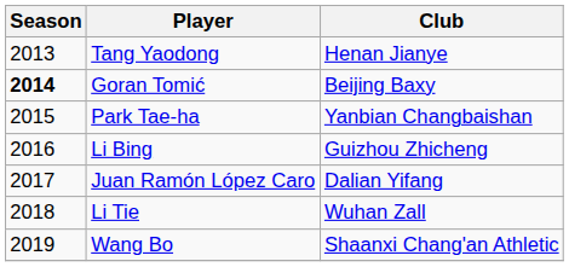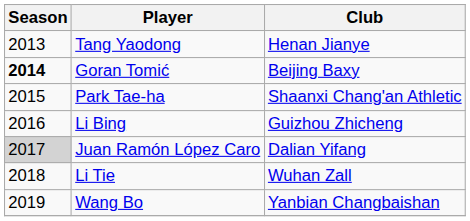 <table class="wikitable">
 <tr>
 <th>Season</th>
 <th>Player</th>
 <th>Club</th>
 </tr>
 <tr>
 <td>2013</td>
 <td> <a href='#'>Tang Yaodong</a></td>
 <td><a href='#'>Henan Jianye</a></td>
 </tr>
 <tr>
 <td><strong>2014</strong></td>
 <td> <a href='#'>Goran Tomić</a></td>
 <td><a href='#'>Beijing Baxy</a></td>
 </tr>
 <tr>
 <td>2015</td>
 <td> <a href='#'>Park Tae-ha</a></td>
-<td><a href='#'>Yanbian Changbaishan</a></td>
+<td><a href='#'>Shaanxi Chang'an Athletic</a></td>
 </tr>
 <tr>
 <td>2016</td>
 <td> <a href='#'>Li Bing</a></td>
 <td><a href='#'>Guizhou Zhicheng</a></td>
 </tr>
 <tr>
-<td>2017</td>
+<td style="background: lightgrey;">2017</td>
 <td> <a href='#'>Juan Ramón López Caro</a></td>
 <td><a href='#'>Dalian Yifang</a></td>
 </tr>
 <tr>
 <td>2018</td>
 <td> <a href='#'>Li Tie</a></td>
 <td><a href='#'>Wuhan Zall</a></td>
 </tr>
 <tr>
 <td>2019</td>
 <td> <a href='#'>Wang Bo</a></td>
-<td><a href='#'>Shaanxi Chang'an Athletic</a></td>
+<td><a href='#'>Yanbian Changbaishan</a></td>
 </tr>
 <tr>
 </tr>
 </table>
